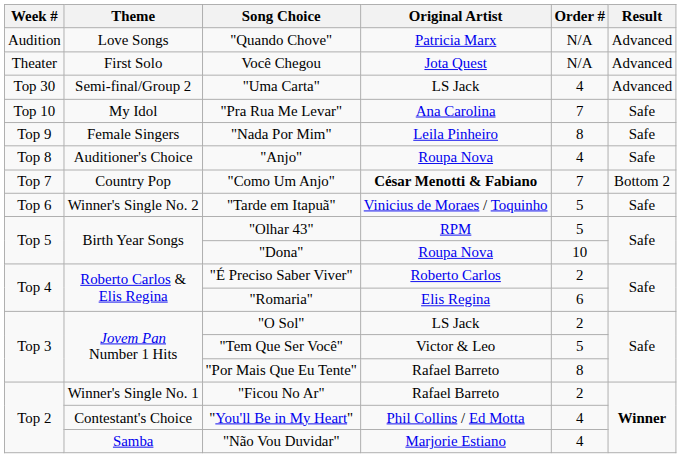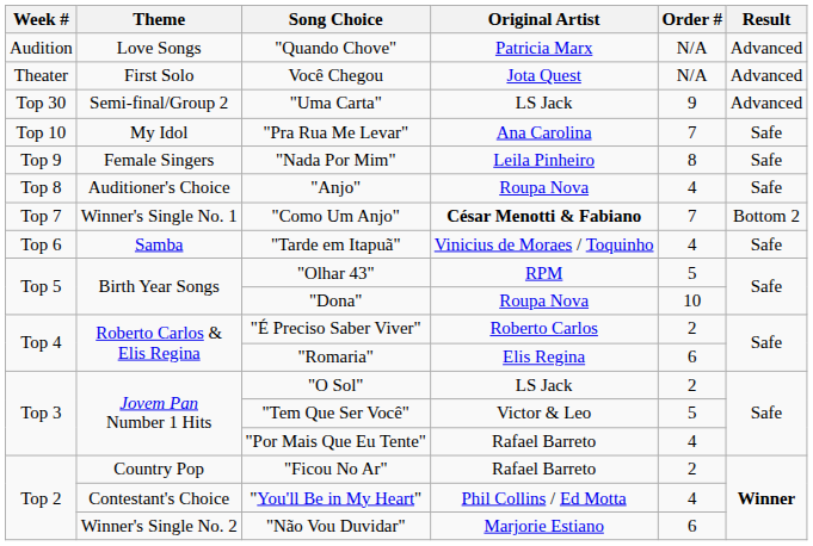 <table class="wikitable" style="text-align: center;">
 <tr>
 <th>Week #</th>
 <th>Theme</th>
 <th>Song Choice</th>
 <th>Original Artist</th>
 <th>Order #</th>
 <th>Result</th>
 </tr>
 <tr>
 <td>Audition</td>
 <td>Love Songs</td>
 <td>"Quando Chove"</td>
 <td><a href='#'>Patricia Marx</a></td>
 <td>N/A</td>
 <td>Advanced</td>
 </tr>
 <tr>
 <td>Theater</td>
 <td>First Solo</td>
 <td>Você Chegou</td>
 <td><a href='#'>Jota Quest</a></td>
 <td>N/A</td>
 <td>Advanced</td>
 </tr>
 <tr>
 <td>Top 30</td>
 <td>Semi-final/Group 2</td>
 <td>"Uma Carta"</td>
 <td>LS Jack</td>
-<td>4</td>
+<td>9</td>
 <td>Advanced</td>
 </tr>
 <tr>
 <td>Top 10</td>
 <td>My Idol</td>
 <td>"Pra Rua Me Levar"</td>
 <td><a href='#'>Ana Carolina</a></td>
 <td>7</td>
 <td>Safe</td>
 </tr>
 <tr>
 <td>Top 9</td>
 <td>Female Singers</td>
 <td>"Nada Por Mim"</td>
 <td><a href='#'>Leila Pinheiro</a></td>
 <td>8</td>
 <td>Safe</td>
 </tr>
 <tr>
 <td>Top 8</td>
 <td>Auditioner's Choice</td>
 <td>"Anjo"</td>
 <td><a href='#'>Roupa Nova</a></td>
 <td>4</td>
 <td>Safe</td>
 </tr>
 <tr>
 <td>Top 7</td>
-<td>Country Pop</td>
+<td>Winner's Single No. 1</td>
 <td>"Como Um Anjo"</td>
 <td><strong>César Menotti & Fabiano</strong></td>
 <td>7</td>
 <td>Bottom 2</td>
 </tr>
 <tr>
 <td>Top 6</td>
-<td>Winner's Single No. 2</td>
+<td><a href='#'>Samba</a></td>
 <td>"Tarde em Itapuã"</td>
 <td><a href='#'>Vinicius de Moraes</a> / <a href='#'>Toquinho</a></td>
-<td>5</td>
+<td>4</td>
 <td>Safe</td>
 </tr>
 <tr>
 <td rowspan=2>Top 5</td>
 <td rowspan=2>Birth Year Songs</td>
 <td>"Olhar 43"</td>
 <td><a href='#'>RPM</a></td>
 <td>5</td>
 <td rowspan=2>Safe</td>
 </tr>
 <tr>
 <td>"Dona"</td>
 <td><a href='#'>Roupa Nova</a></td>
 <td>10</td>
 </tr>
 <tr>
 <td rowspan=2>Top 4</td>
 <td rowspan=2><a href='#'>Roberto Carlos</a> &<br><a href='#'>Elis Regina</a></td>
 <td>"É Preciso Saber Viver"</td>
 <td><a href='#'>Roberto Carlos</a></td>
 <td>2</td>
 <td rowspan=2>Safe</td>
 </tr>
 <tr>
 <td>"Romaria"</td>
 <td><a href='#'>Elis Regina</a></td>
 <td>6</td>
 </tr>
 <tr>
 <td rowspan=3>Top 3</td>
 <td rowspan=3><em><a href='#'>Jovem Pan</a></em><br>Number 1 Hits</td>
 <td>"O Sol"</td>
 <td>LS Jack</td>
 <td>2</td>
 <td rowspan=3>Safe</td>
 </tr>
 <tr>
 <td>"Tem Que Ser Você"</td>
 <td>Victor & Leo</td>
 <td>5</td>
 </tr>
 <tr>
 <td>"Por Mais Que Eu Tente"</td>
 <td>Rafael Barreto</td>
-<td>8</td>
+<td>4</td>
 </tr>
 <tr>
 <td rowspan=3>Top 2</td>
-<td>Winner's Single No. 1</td>
+<td>Country Pop</td>
 <td>"Ficou No Ar"</td>
 <td>Rafael Barreto</td>
 <td>2</td>
 <td rowspan=3><strong>Winner</strong></td>
 </tr>
 <tr>
 <td>Contestant's Choice</td>
 <td>"<a href='#'>You'll Be in My Heart</a>"</td>
 <td><a href='#'>Phil Collins</a> / <a href='#'>Ed Motta</a></td>
 <td>4</td>
 </tr>
 <tr>
-<td><a href='#'>Samba</a></td>
+<td>Winner's Single No. 2</td>
 <td>"Não Vou Duvidar"</td>
 <td><a href='#'>Marjorie Estiano</a></td>
-<td>4</td>
+<td>6</td>
 </tr>
 </table>
